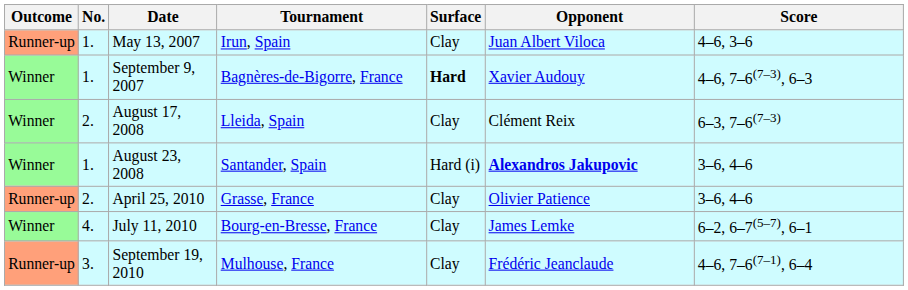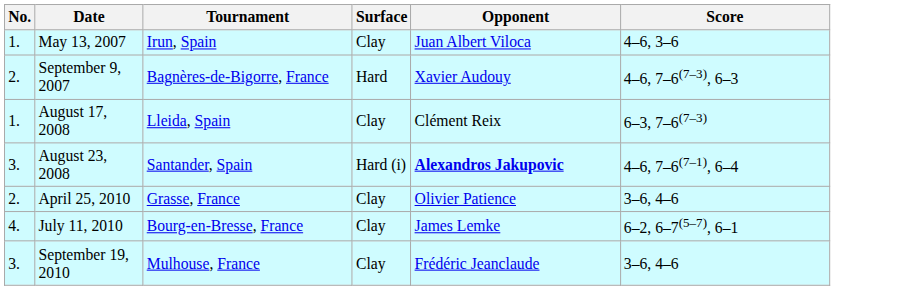 <table class="sortable wikitable" style=font-size:97%>
 <tr>
-<th>Outcome</th>
 <th>No.</th>
 <th width=100>Date</th>
 <th width=200>Tournament</th>
 <th>Surface</th>
 <th width=200>Opponent</th>
 <th width=200>Score</th>
 </tr>
 <tr bgcolor=CFFCFF>
-<td bgcolor=FFA07A>Runner-up</td>
 <td>1.</td>
 <td>May 13, 2007</td>
 <td> <a href='#'>Irun</a>, <a href='#'>Spain</a></td>
 <td>Clay</td>
 <td> <a href='#'>Juan Albert Viloca</a></td>
 <td>4–6, 3–6</td>
 </tr>
 <tr bgcolor=CFFCFF>
-<td bgcolor=98FB98>Winner</td>
-<td>1.</td>
+<td>2.</td>
 <td>September 9, 2007</td>
 <td> <a href='#'>Bagnères-de-Bigorre</a>, <a href='#'>France</a></td>
-<td><strong>Hard</strong></td>
+<td>Hard</td>
 <td> <a href='#'>Xavier Audouy</a></td>
 <td>4–6, 7–6<sup>(7–3)</sup>, 6–3</td>
 </tr>
 <tr bgcolor=CFFCFF>
-<td bgcolor=98FB98>Winner</td>
-<td>2.</td>
+<td>1.</td>
 <td>August 17, 2008</td>
 <td> <a href='#'>Lleida</a>, <a href='#'>Spain</a></td>
 <td>Clay</td>
 <td> Clément Reix</td>
 <td>6–3, 7–6<sup>(7–3)</sup></td>
 </tr>
 <tr bgcolor=CFFCFF>
-<td bgcolor=98FB98>Winner</td>
-<td>1.</td>
+<td>3.</td>
 <td>August 23, 2008</td>
 <td> <a href='#'>Santander</a>, <a href='#'>Spain</a></td>
 <td>Hard (i)</td>
 <td><strong> <a href='#'>Alexandros Jakupovic</a></strong></td>
-<td>3–6, 4–6</td>
+<td>4–6, 7–6<sup>(7–1)</sup>, 6–4</td>
 </tr>
 <tr bgcolor=CFFCFF>
-<td bgcolor=FFA07A>Runner-up</td>
 <td>2.</td>
 <td>April 25, 2010</td>
 <td> <a href='#'>Grasse</a>, <a href='#'>France</a></td>
 <td>Clay</td>
 <td> <a href='#'>Olivier Patience</a></td>
 <td>3–6, 4–6</td>
 </tr>
 <tr bgcolor=CFFCFF>
-<td bgcolor=98FB98>Winner</td>
 <td>4.</td>
 <td>July 11, 2010</td>
 <td> <a href='#'>Bourg-en-Bresse</a>, <a href='#'>France</a></td>
 <td>Clay</td>
 <td> <a href='#'>James Lemke</a></td>
 <td>6–2, 6–7<sup>(5–7)</sup>, 6–1</td>
 </tr>
 <tr bgcolor=CFFCFF>
-<td bgcolor=FFA07A>Runner-up</td>
 <td>3.</td>
 <td>September 19, 2010</td>
 <td> <a href='#'>Mulhouse</a>, <a href='#'>France</a></td>
 <td>Clay</td>
 <td> <a href='#'>Frédéric Jeanclaude</a></td>
-<td>4–6, 7–6<sup>(7–1)</sup>, 6–4</td>
+<td>3–6, 4–6</td>
 </tr>
 </table>
